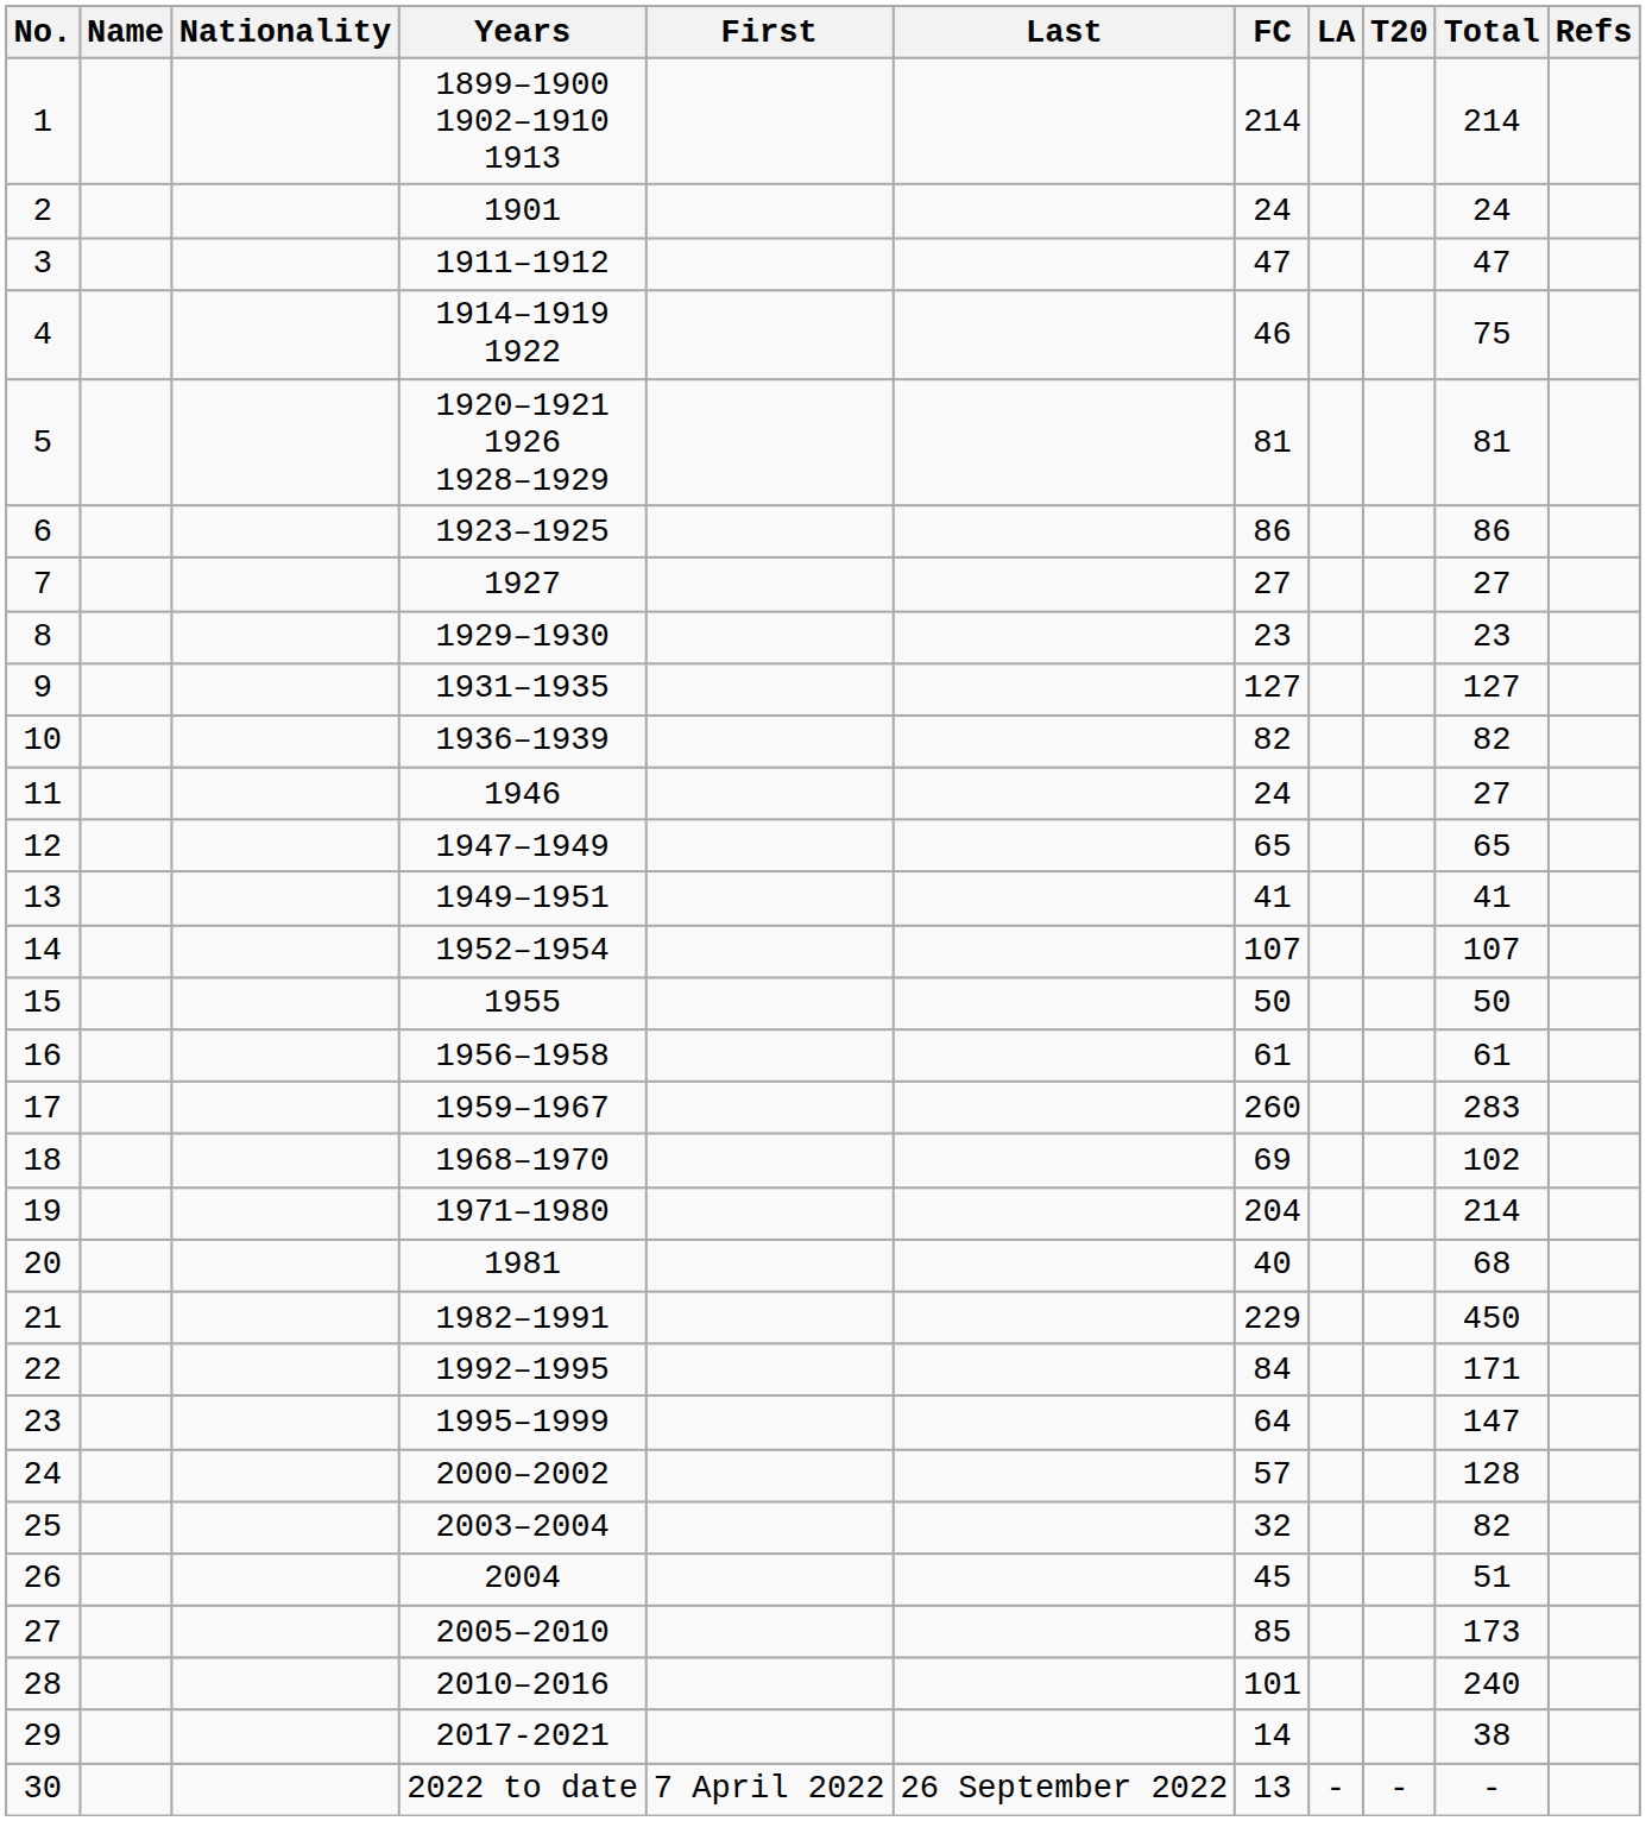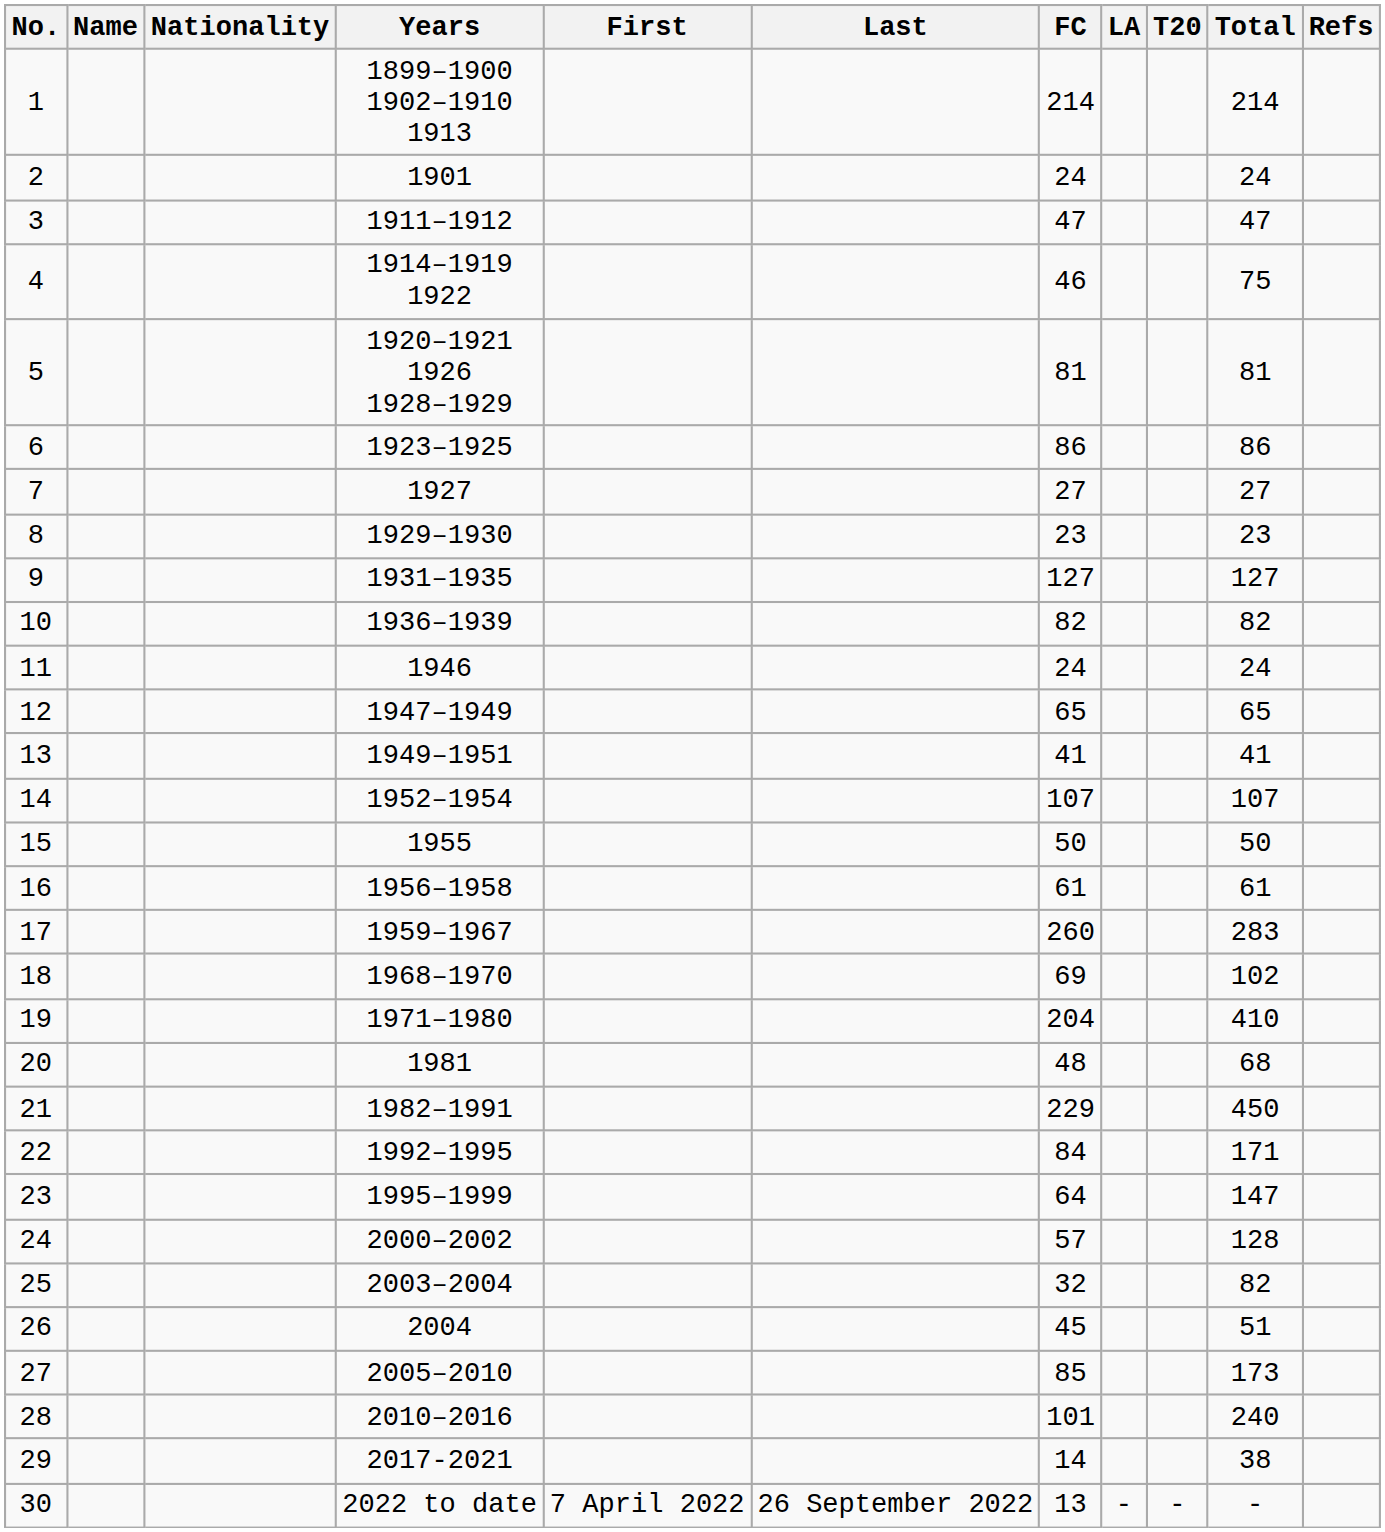 <table class="wikitable sortable" style="text-align: center;">
 <tr>
 <th>No.</th>
 <th>Name</th>
 <th>Nationality</th>
 <th>Years</th>
 <th>First</th>
 <th>Last</th>
 <th>FC</th>
 <th>LA</th>
 <th>T20</th>
 <th>Total</th>
 <th class="unsortable">Refs</th>
 </tr>
 <tr>
 <td>1</td>
 <td align="left"></td>
 <td></td>
 <td>1899–1900<br>1902–1910<br>1913</td>
 <td></td>
 <td></td>
 <td>214</td>
 <td></td>
 <td></td>
 <td>214</td>
 <td></td>
 </tr>
 <tr>
 <td>2</td>
 <td align="left"></td>
 <td></td>
 <td>1901</td>
 <td></td>
 <td></td>
 <td>24</td>
 <td></td>
 <td></td>
 <td>24</td>
 <td></td>
 </tr>
 <tr>
 <td>3</td>
 <td align="left"></td>
 <td></td>
 <td>1911–1912</td>
 <td></td>
 <td></td>
 <td>47</td>
 <td></td>
 <td></td>
 <td>47</td>
 <td></td>
 </tr>
 <tr>
 <td>4</td>
 <td align="left"></td>
 <td></td>
 <td>1914–1919<br>1922</td>
 <td></td>
 <td></td>
 <td>46</td>
 <td></td>
 <td></td>
 <td>75</td>
 <td></td>
 </tr>
 <tr>
 <td>5</td>
 <td align="left"></td>
 <td></td>
 <td>1920–1921<br>1926<br>1928–1929</td>
 <td></td>
 <td></td>
 <td>81</td>
 <td></td>
 <td></td>
 <td>81</td>
 <td></td>
 </tr>
 <tr>
 <td>6</td>
 <td align="left"></td>
 <td></td>
 <td>1923–1925</td>
 <td></td>
 <td></td>
 <td>86</td>
 <td></td>
 <td></td>
 <td>86</td>
 <td></td>
 </tr>
 <tr>
 <td>7</td>
 <td align="left"></td>
 <td></td>
 <td>1927</td>
 <td></td>
 <td></td>
 <td>27</td>
 <td></td>
 <td></td>
 <td>27</td>
 <td></td>
 </tr>
 <tr>
 <td>8</td>
 <td align="left"></td>
 <td></td>
 <td>1929–1930</td>
 <td></td>
 <td></td>
 <td>23</td>
 <td></td>
 <td></td>
 <td>23</td>
 <td></td>
 </tr>
 <tr>
 <td>9</td>
 <td align="left"></td>
 <td></td>
 <td>1931–1935</td>
 <td></td>
 <td></td>
 <td>127</td>
 <td></td>
 <td></td>
 <td>127</td>
 <td></td>
 </tr>
 <tr>
 <td>10</td>
 <td align="left"></td>
 <td></td>
 <td>1936–1939</td>
 <td></td>
 <td></td>
 <td>82</td>
 <td></td>
 <td></td>
 <td>82</td>
 <td></td>
 </tr>
 <tr>
 <td>11</td>
 <td align="left"></td>
 <td></td>
 <td>1946</td>
 <td></td>
 <td></td>
 <td>24</td>
 <td></td>
 <td></td>
-<td>27</td>
+<td>24</td>
 <td></td>
 </tr>
 <tr>
 <td>12</td>
 <td align="left"></td>
 <td></td>
 <td>1947–1949</td>
 <td></td>
 <td></td>
 <td>65</td>
 <td></td>
 <td></td>
 <td>65</td>
 <td></td>
 </tr>
 <tr>
 <td>13</td>
 <td align="left"></td>
 <td></td>
 <td>1949–1951</td>
 <td></td>
 <td></td>
 <td>41</td>
 <td></td>
 <td></td>
 <td>41</td>
 <td></td>
 </tr>
 <tr>
 <td>14</td>
 <td align="left"></td>
 <td></td>
 <td>1952–1954</td>
 <td></td>
 <td></td>
 <td>107</td>
 <td></td>
 <td></td>
 <td>107</td>
 <td></td>
 </tr>
 <tr>
 <td>15</td>
 <td align="left"></td>
 <td></td>
 <td>1955</td>
 <td></td>
 <td></td>
 <td>50</td>
 <td></td>
 <td></td>
 <td>50</td>
 <td></td>
 </tr>
 <tr>
 <td>16</td>
 <td align="left"></td>
 <td></td>
 <td>1956–1958</td>
 <td></td>
 <td></td>
 <td>61</td>
 <td></td>
 <td></td>
 <td>61</td>
 <td></td>
 </tr>
 <tr>
 <td>17</td>
 <td align="left"></td>
 <td></td>
 <td>1959–1967</td>
 <td></td>
 <td></td>
 <td>260</td>
 <td></td>
 <td></td>
 <td>283</td>
 <td></td>
 </tr>
 <tr>
 <td>18</td>
 <td align="left"></td>
 <td></td>
 <td>1968–1970</td>
 <td></td>
 <td></td>
 <td>69</td>
 <td></td>
 <td></td>
 <td>102</td>
 <td></td>
 </tr>
 <tr>
 <td>19</td>
 <td align="left"></td>
 <td></td>
 <td>1971–1980</td>
 <td></td>
 <td></td>
 <td>204</td>
 <td></td>
 <td></td>
-<td>214</td>
+<td>410</td>
 <td></td>
 </tr>
 <tr>
 <td>20</td>
 <td align="left"></td>
 <td></td>
 <td>1981</td>
 <td></td>
 <td></td>
-<td>40</td>
+<td>48</td>
 <td></td>
 <td></td>
 <td>68</td>
 <td></td>
 </tr>
 <tr>
 <td>21</td>
 <td align="left"></td>
 <td></td>
 <td>1982–1991</td>
 <td></td>
 <td></td>
 <td>229</td>
 <td></td>
 <td></td>
 <td>450</td>
 <td></td>
 </tr>
 <tr>
 <td>22</td>
 <td align="left"></td>
 <td></td>
 <td>1992–1995</td>
 <td></td>
 <td></td>
 <td>84</td>
 <td></td>
 <td></td>
 <td>171</td>
 <td></td>
 </tr>
 <tr>
 <td>23</td>
 <td align="left"></td>
 <td></td>
 <td>1995–1999</td>
 <td></td>
 <td></td>
 <td>64</td>
 <td></td>
 <td></td>
 <td>147</td>
 <td></td>
 </tr>
 <tr>
 <td>24</td>
 <td align="left"></td>
 <td></td>
 <td>2000–2002</td>
 <td></td>
 <td></td>
 <td>57</td>
 <td></td>
 <td></td>
 <td>128</td>
 <td></td>
 </tr>
 <tr>
 <td>25</td>
 <td align="left"></td>
 <td></td>
 <td>2003–2004</td>
 <td></td>
 <td></td>
 <td>32</td>
 <td></td>
 <td></td>
 <td>82</td>
 <td></td>
 </tr>
 <tr>
 <td>26</td>
 <td align="left"></td>
 <td></td>
 <td>2004</td>
 <td></td>
 <td></td>
 <td>45</td>
 <td></td>
 <td></td>
 <td>51</td>
 <td></td>
 </tr>
 <tr>
 <td>27</td>
 <td align="left"></td>
 <td></td>
 <td>2005–2010</td>
 <td></td>
 <td></td>
 <td>85</td>
 <td></td>
 <td></td>
 <td>173</td>
 <td></td>
 </tr>
 <tr>
 <td>28</td>
 <td align="left"></td>
 <td></td>
 <td>2010–2016</td>
 <td></td>
 <td></td>
 <td>101</td>
 <td></td>
 <td></td>
 <td>240</td>
 <td></td>
 </tr>
 <tr>
 <td>29</td>
 <td align="left"></td>
 <td></td>
 <td>2017-2021</td>
 <td></td>
 <td></td>
 <td>14</td>
 <td></td>
 <td></td>
 <td>38</td>
 <td></td>
 </tr>
 <tr>
 <td>30</td>
 <td align="left"></td>
 <td></td>
 <td>2022 to date</td>
 <td>7 April 2022</td>
 <td>26 September 2022</td>
 <td>13</td>
 <td>-</td>
 <td>-</td>
 <td>-</td>
 <td></td>
 </tr>
 </table>
